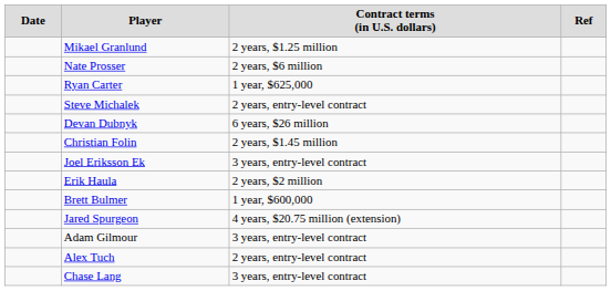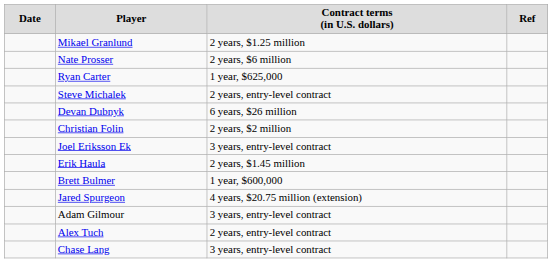 <table class="wikitable" style="border-collapse: collapse; width: 50em; padding: 3;">
 <tr align="center" bgcolor="#dddddd">
 <td><strong>Date</strong></td>
 <td><strong>Player</strong></td>
 <td><strong>Contract terms</strong><br><strong>(in U.S. dollars)</strong></td>
 <td><strong>Ref</strong></td>
 </tr>
 <tr>
 <td></td>
 <td><a href='#'>Mikael Granlund</a></td>
 <td>2 years, $1.25 million</td>
 <td></td>
 </tr>
 <tr>
 <td></td>
 <td><a href='#'>Nate Prosser</a></td>
 <td>2 years, $6 million</td>
 <td></td>
 </tr>
 <tr>
 <td></td>
 <td><a href='#'>Ryan Carter</a></td>
 <td>1 year, $625,000</td>
 <td></td>
 </tr>
 <tr>
 <td></td>
 <td><a href='#'>Steve Michalek</a></td>
 <td>2 years, entry-level contract</td>
 <td></td>
 </tr>
 <tr>
 <td></td>
 <td><a href='#'>Devan Dubnyk</a></td>
 <td>6 years, $26 million</td>
 <td></td>
 </tr>
 <tr>
 <td></td>
 <td><a href='#'>Christian Folin</a></td>
-<td>2 years, $1.45 million</td>
+<td>2 years, $2 million</td>
 <td></td>
 </tr>
 <tr>
 <td></td>
 <td><a href='#'>Joel Eriksson Ek</a></td>
 <td>3 years, entry-level contract</td>
 <td></td>
 </tr>
 <tr>
 <td></td>
 <td><a href='#'>Erik Haula</a></td>
-<td>2 years, $2 million</td>
+<td>2 years, $1.45 million</td>
 <td></td>
 </tr>
 <tr>
 <td></td>
 <td><a href='#'>Brett Bulmer</a></td>
 <td>1 year, $600,000</td>
 <td></td>
 </tr>
 <tr>
 <td></td>
 <td><a href='#'>Jared Spurgeon</a></td>
 <td>4 years, $20.75 million (extension)</td>
 <td></td>
 </tr>
 <tr>
 <td></td>
 <td>Adam Gilmour</td>
 <td>3 years, entry-level contract</td>
 <td></td>
 </tr>
 <tr>
 <td></td>
 <td><a href='#'>Alex Tuch</a></td>
 <td>2 years, entry-level contract</td>
 <td></td>
 </tr>
 <tr>
 <td></td>
 <td><a href='#'>Chase Lang</a></td>
 <td>3 years, entry-level contract</td>
 <td></td>
 </tr>
 </table>
